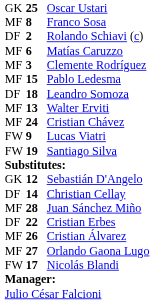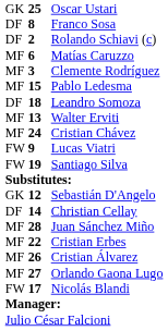 <table style="font-size:90%; margin:0.2em auto;" cellspacing="0" cellpadding="0">
 <tr>
 <th width="25"></th>
 <th width="25"></th>
 </tr>
 <tr>
 <td>GK</td>
 <td><strong>25</strong></td>
 <td> <a href='#'>Oscar Ustari</a></td>
 </tr>
 <tr>
-<td>MF</td>
+<td>DF</td>
 <td><strong>8</strong></td>
 <td> <a href='#'>Franco Sosa</a></td>
 </tr>
 <tr>
 <td>DF</td>
 <td><strong>2</strong></td>
 <td> <a href='#'>Rolando Schiavi</a> (<a href='#'>c</a>)</td>
 </tr>
 <tr>
 <td>MF</td>
 <td><strong>6</strong></td>
 <td> <a href='#'>Matías Caruzzo</a></td>
 </tr>
 <tr>
 <td>MF</td>
 <td><strong>3</strong></td>
 <td> <a href='#'>Clemente Rodríguez</a></td>
 <td></td>
 </tr>
 <tr>
 <td>MF</td>
 <td><strong>15</strong></td>
 <td> <a href='#'>Pablo Ledesma</a></td>
 </tr>
 <tr>
 <td>DF</td>
 <td><strong>18</strong></td>
 <td> <a href='#'>Leandro Somoza</a></td>
 </tr>
 <tr>
 <td>MF</td>
 <td><strong>13</strong></td>
 <td> <a href='#'>Walter Erviti</a></td>
 <td></td>
 <td></td>
 </tr>
 <tr>
 <td>MF</td>
 <td><strong>24</strong></td>
 <td> <a href='#'>Cristian Chávez</a></td>
 <td></td>
 <td></td>
 </tr>
 <tr>
 <td>FW</td>
 <td><strong>9</strong></td>
 <td> <a href='#'>Lucas Viatri</a></td>
 <td></td>
 <td></td>
 </tr>
 <tr>
 <td>FW</td>
 <td><strong>19</strong></td>
 <td> <a href='#'>Santiago Silva</a></td>
 </tr>
 <tr>
 <td colspan=3><strong>Substitutes:</strong></td>
 </tr>
 <tr>
 <td>GK</td>
 <td><strong>12</strong></td>
 <td> <a href='#'>Sebastián D'Angelo</a></td>
 </tr>
 <tr>
 <td>DF</td>
 <td><strong>14</strong></td>
 <td> <a href='#'>Christian Cellay</a></td>
 <td></td>
 <td></td>
 </tr>
 <tr>
 <td>MF</td>
 <td><strong>28</strong></td>
 <td> <a href='#'>Juan Sánchez Miño</a></td>
 <td></td>
 <td></td>
 </tr>
 <tr>
-<td>DF</td>
+<td>MF</td>
 <td><strong>22</strong></td>
 <td> <a href='#'>Cristian Erbes</a></td>
 </tr>
 <tr>
 <td>MF</td>
 <td><strong>26</strong></td>
 <td> <a href='#'>Cristian Álvarez</a></td>
 <td></td>
 <td></td>
 </tr>
 <tr>
 <td>MF</td>
 <td><strong>27</strong></td>
 <td> <a href='#'>Orlando Gaona Lugo</a></td>
 </tr>
 <tr>
 <td>FW</td>
 <td><strong>17</strong></td>
 <td> <a href='#'>Nicolás Blandi</a></td>
 </tr>
 <tr>
 <td colspan=3><strong>Manager:</strong></td>
 </tr>
 <tr>
 <td colspan=4> <a href='#'>Julio César Falcioni</a></td>
 </tr>
 </table>
